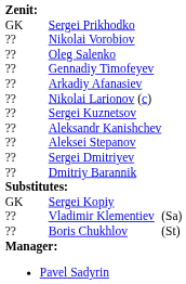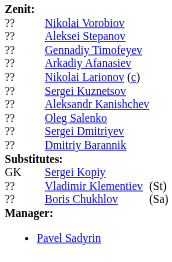 <table cellspacing="0" cellpadding="0" style="font-size:90%; margin:auto;">
 <tr>
 <td colspan="4"><br><strong>Zenit:</strong></td>
 </tr>
 <tr>
 <th width=25></th>
 <th width=25></th>
 </tr>
 <tr>
-<td>GK</td>
-<td></td>
-<td><a href='#'>Sergei Prikhodko</a></td>
-<td></td>
-<td></td>
-</tr>
-<tr>
 <td>??</td>
 <td></td>
 <td><a href='#'>Nikolai Vorobiov</a></td>
 </tr>
 <tr>
 <td>??</td>
 <td></td>
-<td><a href='#'>Oleg Salenko</a></td>
+<td><a href='#'>Aleksei Stepanov</a></td>
 <td></td>
 <td></td>
 </tr>
 <tr>
 <td>??</td>
 <td></td>
 <td><a href='#'>Gennadiy Timofeyev</a></td>
 </tr>
 <tr>
 <td>??</td>
 <td></td>
 <td><a href='#'>Arkadiy Afanasiev</a></td>
 </tr>
 <tr>
 <td>??</td>
 <td></td>
 <td><a href='#'>Nikolai Larionov</a> (<a href='#'>c</a>)</td>
 </tr>
 <tr>
 <td>??</td>
 <td></td>
 <td><a href='#'>Sergei Kuznetsov</a></td>
 </tr>
 <tr>
 <td>??</td>
 <td></td>
 <td><a href='#'>Aleksandr Kanishchev</a></td>
 </tr>
 <tr>
 <td>??</td>
 <td></td>
-<td><a href='#'>Aleksei Stepanov</a></td>
+<td><a href='#'>Oleg Salenko</a></td>
 <td></td>
 <td></td>
 </tr>
 <tr>
 <td>??</td>
 <td></td>
 <td><a href='#'>Sergei Dmitriyev</a></td>
 </tr>
 <tr>
 <td>??</td>
 <td></td>
 <td><a href='#'>Dmitriy Barannik</a></td>
 </tr>
 <tr>
 <td colspan=3><strong>Substitutes:</strong></td>
 </tr>
 <tr>
 <td>GK</td>
 <td></td>
 <td><a href='#'>Sergei Kopiy</a></td>
 <td></td>
 <td></td>
 </tr>
 <tr>
 <td>??</td>
 <td></td>
 <td><a href='#'>Vladimir Klementiev</a></td>
 <td></td>
-<td> (Sa)</td>
+<td> (St)</td>
 </tr>
 <tr>
 <td>??</td>
 <td></td>
 <td><a href='#'>Boris Chukhlov</a></td>
 <td></td>
-<td> (St)</td>
+<td> (Sa)</td>
 </tr>
 <tr>
 <td colspan=3><strong>Manager:</strong><br><ul><li><a href='#'>Pavel Sadyrin</a></li></ul></td>
 </tr>
 <tr>
 <td colspan=4></td>
 </tr>
 </table>
